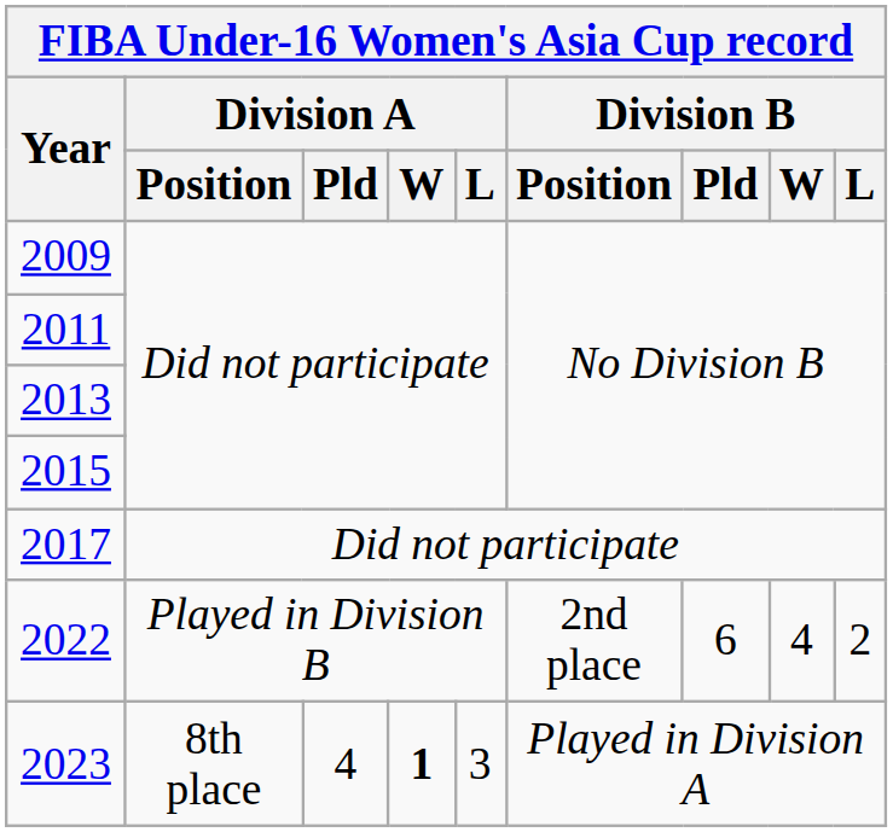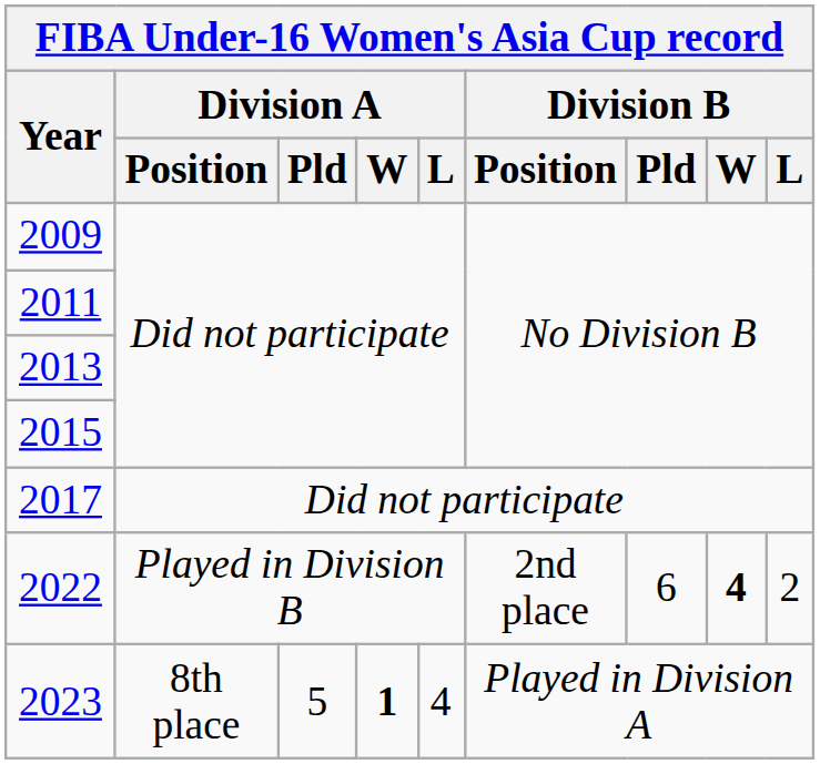 <table class="wikitable" width=50% style="text-align: center">
 <tr>
 <th colspan=10><a href='#'>FIBA Under-16 Women's Asia Cup record</a></th>
 </tr>
 <tr>
 <th rowspan=2 ! width=20%>Year</th>
 <th colspan=4>Division A</th>
 <th colspan=4>Division B</th>
 </tr>
 <tr>
 <th>Position</th>
 <th width=25px>Pld</th>
 <th width=25px>W</th>
 <th width=25px>L</th>
 <th>Position</th>
 <th width=25px>Pld</th>
 <th width=25px>W</th>
 <th width=25px>L</th>
 </tr>
 <tr>
 <td> <a href='#'>2009</a></td>
 <td rowspan=4 colspan=4><em>Did not participate</em></td>
 <td rowspan=4 colspan=4><em>No Division B</em></td>
 </tr>
 <tr>
 <td> <a href='#'>2011</a></td>
 </tr>
 <tr>
 <td> <a href='#'>2013</a></td>
 </tr>
 <tr>
 <td> <a href='#'>2015</a></td>
 </tr>
 <tr>
 <td> <a href='#'>2017</a></td>
 <td colspan=8><em>Did not participate</em></td>
 </tr>
 <tr>
 <td> <a href='#'>2022</a></td>
 <td colspan=4><em>Played in Division B</em></td>
 <td>2nd place</td>
 <td>6</td>
-<td>4</td>
+<td><strong>4</strong></td>
 <td>2</td>
 </tr>
 <tr>
 <td> <a href='#'>2023</a></td>
 <td>8th place</td>
+<td>5</td>
+<td><strong>1</strong></td>
 <td>4</td>
-<td><strong>1</strong></td>
-<td>3</td>
 <td colspan=4><em>Played in Division A</em></td>
 </tr>
 </table>
